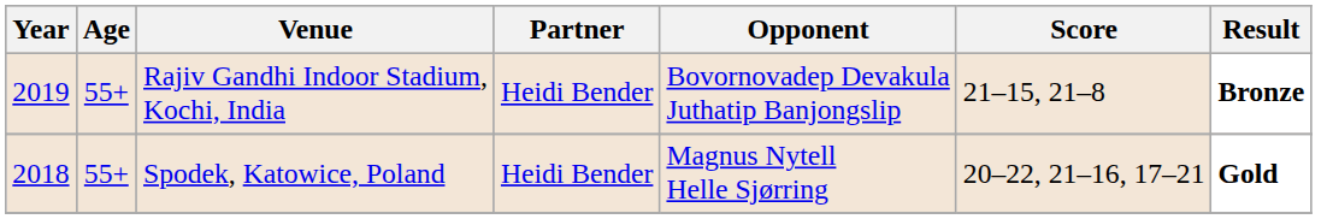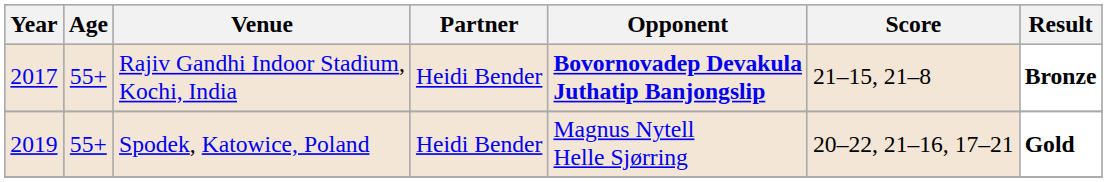 <table class="sortable wikitable" style="font-size: 90%">
 <tr>
 <th>Year</th>
 <th>Age</th>
 <th>Venue</th>
 <th>Partner</th>
 <th>Opponent</th>
 <th>Score</th>
 <th>Result</th>
 </tr>
 <tr style="background:#F3E6D7">
-<td align="center"><a href='#'>2019</a></td>
+<td align="center"><a href='#'>2017</a></td>
 <td align="center"><a href='#'>55+</a></td>
 <td align="left"><a href='#'>Rajiv Gandhi Indoor Stadium</a>,<br><a href='#'>Kochi, India</a></td>
 <td align="left"> <a href='#'>Heidi Bender</a></td>
-<td align="left"> <a href='#'>Bovornovadep Devakula</a> <br>  <a href='#'>Juthatip Banjongslip</a></td>
+<td align="left"><strong> <a href='#'>Bovornovadep Devakula</a> <br>  <a href='#'>Juthatip Banjongslip</a></strong></td>
 <td align="left">21–15, 21–8</td>
 <td style="text-align:left; background:white"> <strong>Bronze</strong></td>
 </tr>
 <tr>
 </tr>
 <tr style="background:#F3E6D7">
-<td align="center"><a href='#'>2018</a></td>
+<td align="center"><a href='#'>2019</a></td>
 <td align="center"><a href='#'>55+</a></td>
 <td align="left"><a href='#'>Spodek</a>, <a href='#'>Katowice, Poland</a></td>
 <td align="left"> <a href='#'>Heidi Bender</a></td>
 <td align="left"> <a href='#'>Magnus Nytell</a> <br>  <a href='#'>Helle Sjørring</a></td>
 <td align="left">20–22, 21–16, 17–21</td>
 <td style="text-align:left; background:white"> <strong>Gold</strong></td>
 </tr>
 <tr>
 </tr>
 </table>
